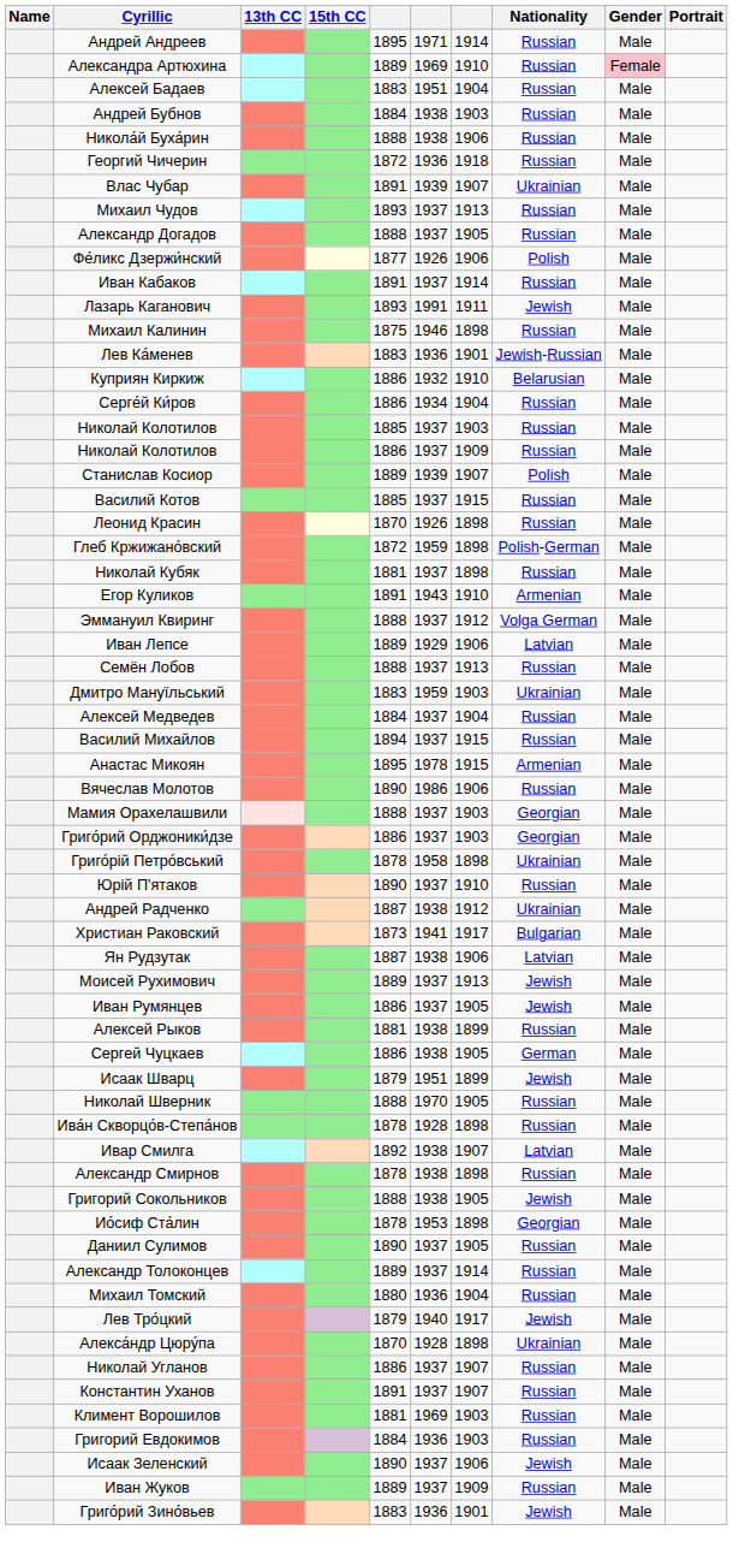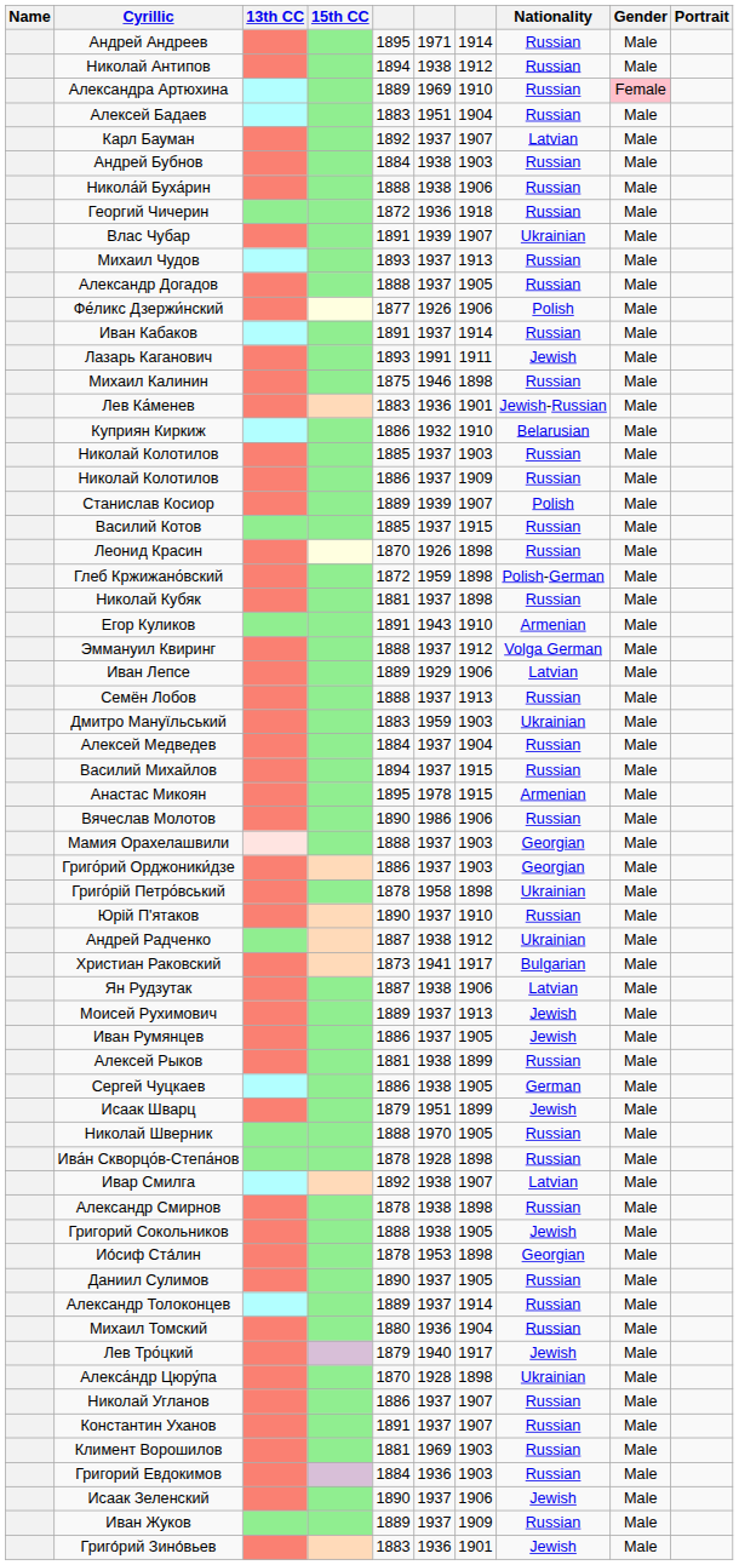 <table class="wikitable sortable" style=text-align:center>
 <tr>
 <th scope="col">Name</th>
 <th scope="col" class="unsortable"><a href='#'>Cyrillic</a></th>
 <th scope="col"><a href='#'>13th CC</a></th>
 <th scope="col"><a href='#'>15th CC</a></th>
 <th scope="col"></th>
 <th scope="col"></th>
 <th scope="col"></th>
 <th scope="col">Nationality</th>
 <th scope="col">Gender</th>
 <th scope="col" class="unsortable">Portrait</th>
 </tr>
 <tr>
 <th align="center" scope="row" style="font-weight:normal;"></th>
 <td>Андрей Андреев</td>
 <td bgcolor = Salmon></td>
 <td bgcolor = LightGreen></td>
 <td>1895</td>
 <td>1971</td>
 <td>1914</td>
 <td><a href='#'>Russian</a></td>
 <td>Male</td>
 <td></td>
 </tr>
 <tr>
 <th align="center" scope="row" style="font-weight:normal;"></th>
+<td>Николай Антипов</td>
+<td bgcolor = Salmon></td>
+<td bgcolor = LightGreen></td>
+<td>1894</td>
+<td>1938</td>
+<td>1912</td>
+<td><a href='#'>Russian</a></td>
+<td>Male</td>
+<td></td>
+</tr>
+<tr>
+<th align="center" scope="row" style="font-weight:normal;"></th>
 <td>Александра Артюхина</td>
 <td bgcolor = #B2FFFF></td>
 <td bgcolor = LightGreen></td>
 <td>1889</td>
 <td>1969</td>
 <td>1910</td>
 <td><a href='#'>Russian</a></td>
 <td style="background: Pink">Female</td>
 <td></td>
 </tr>
 <tr>
 <th align="center" scope="row" style="font-weight:normal;"></th>
 <td>Алексей Бадаев</td>
 <td bgcolor = #B2FFFF></td>
 <td bgcolor = LightGreen></td>
 <td>1883</td>
 <td>1951</td>
 <td>1904</td>
 <td><a href='#'>Russian</a></td>
+<td>Male</td>
+<td></td>
+</tr>
+<tr>
+<th align="center" scope="row" style="font-weight:normal;"></th>
+<td>Карл Бауман</td>
+<td bgcolor = Salmon></td>
+<td bgcolor = LightGreen></td>
+<td>1892</td>
+<td>1937</td>
+<td>1907</td>
+<td><a href='#'>Latvian</a></td>
 <td>Male</td>
 <td></td>
 </tr>
 <tr>
 <th align="center" scope="row" style="font-weight:normal;"></th>
 <td>Андрей Бубнов</td>
 <td bgcolor = Salmon></td>
 <td bgcolor = LightGreen></td>
 <td>1884</td>
 <td>1938</td>
 <td>1903</td>
 <td><a href='#'>Russian</a></td>
 <td>Male</td>
 <td></td>
 </tr>
 <tr>
 <th align="center" scope="row" style="font-weight:normal;"></th>
 <td>Никола́й Буха́рин</td>
 <td bgcolor = Salmon></td>
 <td bgcolor = LightGreen></td>
 <td>1888</td>
 <td>1938</td>
 <td>1906</td>
 <td><a href='#'>Russian</a></td>
 <td>Male</td>
 <td></td>
 </tr>
 <tr>
 <th align="center" scope="row" style="font-weight:normal;"></th>
 <td>Георгий Чичерин</td>
 <td bgcolor = LightGreen></td>
 <td bgcolor = LightGreen></td>
 <td>1872</td>
 <td>1936</td>
 <td>1918</td>
 <td><a href='#'>Russian</a></td>
 <td>Male</td>
 <td></td>
 </tr>
 <tr>
 <th align="center" scope="row" style="font-weight:normal;"></th>
 <td>Влас Чубар</td>
 <td bgcolor = Salmon></td>
 <td bgcolor = LightGreen></td>
 <td>1891</td>
 <td>1939</td>
 <td>1907</td>
 <td><a href='#'>Ukrainian</a></td>
 <td>Male</td>
 <td></td>
 </tr>
 <tr>
 <th align="center" scope="row" style="font-weight:normal;"></th>
 <td>Михаил Чудов</td>
 <td bgcolor = #B2FFFF></td>
 <td bgcolor = LightGreen></td>
 <td>1893</td>
 <td>1937</td>
 <td>1913</td>
 <td><a href='#'>Russian</a></td>
 <td>Male</td>
 <td></td>
 </tr>
 <tr>
 <th align="center" scope="row" style="font-weight:normal;"></th>
 <td>Александр Догадов</td>
 <td bgcolor = Salmon></td>
 <td bgcolor = LightGreen></td>
 <td>1888</td>
 <td>1937</td>
 <td>1905</td>
 <td><a href='#'>Russian</a></td>
 <td>Male</td>
 <td></td>
 </tr>
 <tr>
 <th align="center" scope="row" style="font-weight:normal;"></th>
 <td>Фе́ликс Дзержи́нский</td>
 <td bgcolor = Salmon></td>
 <td bgcolor = LightYellow></td>
 <td>1877</td>
 <td>1926</td>
 <td>1906</td>
 <td><a href='#'>Polish</a></td>
 <td>Male</td>
 <td></td>
 </tr>
 <tr>
 <th align="center" scope="row" style="font-weight:normal;"></th>
 <td>Иван Кабаков</td>
 <td bgcolor = #B2FFFF></td>
 <td bgcolor = LightGreen></td>
 <td>1891</td>
 <td>1937</td>
 <td>1914</td>
 <td><a href='#'>Russian</a></td>
 <td>Male</td>
 <td></td>
 </tr>
 <tr>
 <th align="center" scope="row" style="font-weight:normal;"></th>
 <td>Лазарь Каганович</td>
 <td bgcolor = Salmon></td>
 <td bgcolor = LightGreen></td>
 <td>1893</td>
 <td>1991</td>
 <td>1911</td>
 <td><a href='#'>Jewish</a><br></td>
 <td>Male</td>
 <td></td>
 </tr>
 <tr>
 <th align="center" scope="row" style="font-weight:normal;"></th>
 <td>Михаил Калинин</td>
 <td bgcolor = Salmon></td>
 <td bgcolor = LightGreen></td>
 <td>1875</td>
 <td>1946</td>
 <td>1898</td>
 <td><a href='#'>Russian</a></td>
 <td>Male</td>
 <td></td>
 </tr>
 <tr>
 <th align="center" scope="row" style="font-weight:normal;"></th>
 <td>Лев Ка́менев</td>
 <td bgcolor = Salmon></td>
 <td bgcolor = PeachPuff></td>
 <td>1883</td>
 <td>1936</td>
 <td>1901</td>
 <td><a href='#'>Jewish</a>-<a href='#'>Russian</a><br></td>
 <td>Male</td>
 <td></td>
 </tr>
 <tr>
 <th align="center" scope="row" style="font-weight:normal;"></th>
 <td>Куприян Киркиж</td>
 <td bgcolor = #B2FFFF></td>
 <td bgcolor = LightGreen></td>
 <td>1886</td>
 <td>1932</td>
 <td>1910</td>
 <td><a href='#'>Belarusian</a></td>
-<td>Male</td>
-<td></td>
-</tr>
-<tr>
-<th align="center" scope="row" style="font-weight:normal;"></th>
-<td>Серге́й Ки́ров</td>
-<td bgcolor = Salmon></td>
-<td bgcolor = LightGreen></td>
-<td>1886</td>
-<td>1934</td>
-<td>1904</td>
-<td><a href='#'>Russian</a></td>
 <td>Male</td>
 <td></td>
 </tr>
 <tr>
 <th align="center" scope="row" style="font-weight:normal;"></th>
 <td>Николай Колотилов</td>
 <td bgcolor = Salmon></td>
 <td bgcolor = LightGreen></td>
 <td>1885</td>
 <td>1937</td>
 <td>1903</td>
 <td><a href='#'>Russian</a></td>
 <td>Male</td>
 <td></td>
 </tr>
 <tr>
 <th align="center" scope="row" style="font-weight:normal;"></th>
 <td>Николай Колотилов</td>
 <td bgcolor = Salmon></td>
 <td bgcolor = LightGreen></td>
 <td>1886</td>
 <td>1937</td>
 <td>1909</td>
 <td><a href='#'>Russian</a></td>
 <td>Male</td>
 <td></td>
 </tr>
 <tr>
 <th align="center" scope="row" style="font-weight:normal;"></th>
 <td>Станислав Косиор</td>
 <td bgcolor = Salmon></td>
 <td bgcolor = LightGreen></td>
 <td>1889</td>
 <td>1939</td>
 <td>1907</td>
 <td><a href='#'>Polish</a></td>
 <td>Male</td>
 <td></td>
 </tr>
 <tr>
 <th align="center" scope="row" style="font-weight:normal;"></th>
 <td>Василий Котов</td>
 <td bgcolor = LightGreen></td>
 <td bgcolor = LightGreen></td>
 <td>1885</td>
 <td>1937</td>
 <td>1915</td>
 <td><a href='#'>Russian</a></td>
 <td>Male</td>
 <td></td>
 </tr>
 <tr>
 <th align="center" scope="row" style="font-weight:normal;"></th>
 <td>Леонид Красин</td>
 <td bgcolor = Salmon></td>
 <td bgcolor = LightYellow></td>
 <td>1870</td>
 <td>1926</td>
 <td>1898</td>
 <td><a href='#'>Russian</a></td>
 <td>Male</td>
 <td></td>
 </tr>
 <tr>
 <th align="center" scope="row" style="font-weight:normal;"></th>
 <td>Глеб Кржижано́вский</td>
 <td bgcolor = Salmon></td>
 <td bgcolor = LightGreen></td>
 <td>1872</td>
 <td>1959</td>
 <td>1898</td>
 <td><a href='#'>Polish</a>-<a href='#'>German</a><br></td>
 <td>Male</td>
 <td></td>
 </tr>
 <tr>
 <th align="center" scope="row" style="font-weight:normal;"></th>
 <td>Николай Кубяк</td>
 <td bgcolor = Salmon></td>
 <td bgcolor = LightGreen></td>
 <td>1881</td>
 <td>1937</td>
 <td>1898</td>
 <td><a href='#'>Russian</a></td>
 <td>Male</td>
 <td></td>
 </tr>
 <tr>
 <th align="center" scope="row" style="font-weight:normal;"></th>
 <td>Егор Куликов</td>
 <td bgcolor = LightGreen></td>
 <td bgcolor = LightGreen></td>
 <td>1891</td>
 <td>1943</td>
 <td>1910</td>
 <td><a href='#'>Armenian</a></td>
 <td>Male</td>
 <td></td>
 </tr>
 <tr>
 <th align="center" scope="row" style="font-weight:normal;"></th>
 <td>Эммануил Квиринг</td>
 <td bgcolor = Salmon></td>
 <td bgcolor = LightGreen></td>
 <td>1888</td>
 <td>1937</td>
 <td>1912</td>
 <td><a href='#'>Volga German</a></td>
 <td>Male</td>
 <td></td>
 </tr>
 <tr>
 <th align="center" scope="row" style="font-weight:normal;"></th>
 <td>Иван Лепсе</td>
 <td bgcolor = Salmon></td>
 <td bgcolor = LightGreen></td>
 <td>1889</td>
 <td>1929</td>
 <td>1906</td>
 <td><a href='#'>Latvian</a></td>
 <td>Male</td>
 <td></td>
 </tr>
 <tr>
 <th align="center" scope="row" style="font-weight:normal;"></th>
 <td>Семён Лобов</td>
 <td bgcolor = Salmon></td>
 <td bgcolor = LightGreen></td>
 <td>1888</td>
 <td>1937</td>
 <td>1913</td>
 <td><a href='#'>Russian</a></td>
 <td>Male</td>
 <td></td>
 </tr>
 <tr>
 <th align="center" scope="row" style="font-weight:normal;"></th>
 <td>Дмитро Мануїльський</td>
 <td bgcolor = Salmon></td>
 <td bgcolor = LightGreen></td>
 <td>1883</td>
 <td>1959</td>
 <td>1903</td>
 <td><a href='#'>Ukrainian</a></td>
 <td>Male</td>
 <td></td>
 </tr>
 <tr>
 <th align="center" scope="row" style="font-weight:normal;"></th>
 <td>Алексей Медведев</td>
 <td bgcolor = Salmon></td>
 <td bgcolor = LightGreen></td>
 <td>1884</td>
 <td>1937</td>
 <td>1904</td>
 <td><a href='#'>Russian</a></td>
 <td>Male</td>
 <td></td>
 </tr>
 <tr>
 <th align="center" scope="row" style="font-weight:normal;"></th>
 <td>Василий Михайлов</td>
 <td bgcolor = Salmon></td>
 <td bgcolor = LightGreen></td>
 <td>1894</td>
 <td>1937</td>
 <td>1915</td>
 <td><a href='#'>Russian</a></td>
 <td>Male</td>
 <td></td>
 </tr>
 <tr>
 <th align="center" scope="row" style="font-weight:normal;"></th>
 <td>Анастас Микоян</td>
 <td bgcolor = Salmon></td>
 <td bgcolor = LightGreen></td>
 <td>1895</td>
 <td>1978</td>
 <td>1915</td>
 <td><a href='#'>Armenian</a></td>
 <td>Male</td>
 <td></td>
 </tr>
 <tr>
 <th align="center" scope="row" style="font-weight:normal;"></th>
 <td>Вячеслав Молотов</td>
 <td bgcolor = Salmon></td>
 <td bgcolor = LightGreen></td>
 <td>1890</td>
 <td>1986</td>
 <td>1906</td>
 <td><a href='#'>Russian</a></td>
 <td>Male</td>
 <td></td>
 </tr>
 <tr>
 <th align="center" scope="row" style="font-weight:normal;"></th>
 <td>Мамия Орахелашвили</td>
 <td bgcolor = MistyRose></td>
 <td bgcolor = LightGreen></td>
 <td>1888</td>
 <td>1937</td>
 <td>1903</td>
 <td><a href='#'>Georgian</a></td>
 <td>Male</td>
 <td></td>
 </tr>
 <tr>
 <th align="center" scope="row" style="font-weight:normal;"></th>
 <td>Григо́рий Орджоники́дзе</td>
 <td bgcolor = Salmon></td>
 <td bgcolor = PeachPuff></td>
 <td>1886</td>
 <td>1937</td>
 <td>1903</td>
 <td><a href='#'>Georgian</a></td>
 <td>Male</td>
 <td></td>
 </tr>
 <tr>
 <th align="center" scope="row" style="font-weight:normal;"></th>
 <td>Григо́рій Петро́вський</td>
 <td bgcolor = Salmon></td>
 <td bgcolor = LightGreen></td>
 <td>1878</td>
 <td>1958</td>
 <td>1898</td>
 <td><a href='#'>Ukrainian</a></td>
 <td>Male</td>
 <td></td>
 </tr>
 <tr>
 <th align="center" scope="row" style="font-weight:normal;"></th>
 <td>Юрій П'ятаков</td>
 <td bgcolor = Salmon></td>
 <td bgcolor = PeachPuff></td>
 <td>1890</td>
 <td>1937</td>
 <td>1910</td>
 <td><a href='#'>Russian</a></td>
 <td>Male</td>
 <td></td>
 </tr>
 <tr>
 <th align="center" scope="row" style="font-weight:normal;"></th>
 <td>Андрей Радченко</td>
 <td bgcolor = LightGreen></td>
 <td bgcolor = PeachPuff></td>
 <td>1887</td>
 <td>1938</td>
 <td>1912</td>
 <td><a href='#'>Ukrainian</a></td>
 <td>Male</td>
 <td></td>
 </tr>
 <tr>
 <th align="center" scope="row" style="font-weight:normal;"></th>
 <td>Христиан Раковский</td>
 <td bgcolor = Salmon></td>
 <td bgcolor = PeachPuff></td>
 <td>1873</td>
 <td>1941</td>
 <td>1917</td>
 <td><a href='#'>Bulgarian</a></td>
 <td>Male</td>
 <td></td>
 </tr>
 <tr>
 <th align="center" scope="row" style="font-weight:normal;"></th>
 <td>Ян Рудзутак</td>
 <td bgcolor = Salmon></td>
 <td bgcolor = LightGreen></td>
 <td>1887</td>
 <td>1938</td>
 <td>1906</td>
 <td><a href='#'>Latvian</a></td>
 <td>Male</td>
 <td></td>
 </tr>
 <tr>
 <th align="center" scope="row" style="font-weight:normal;"></th>
 <td>Моисей Рухимович</td>
 <td bgcolor = Salmon></td>
 <td bgcolor = LightGreen></td>
 <td>1889</td>
 <td>1937</td>
 <td>1913</td>
 <td><a href='#'>Jewish</a></td>
 <td>Male</td>
 <td></td>
 </tr>
 <tr>
 <th align="center" scope="row" style="font-weight:normal;"></th>
 <td>Иван Румянцев</td>
 <td bgcolor = Salmon></td>
 <td bgcolor = LightGreen></td>
 <td>1886</td>
 <td>1937</td>
 <td>1905</td>
 <td><a href='#'>Jewish</a></td>
 <td>Male</td>
 <td></td>
 </tr>
 <tr>
 <th align="center" scope="row" style="font-weight:normal;"></th>
 <td>Алексей Рыков</td>
 <td bgcolor = Salmon></td>
 <td bgcolor = LightGreen></td>
 <td>1881</td>
 <td>1938</td>
 <td>1899</td>
 <td><a href='#'>Russian</a></td>
 <td>Male</td>
 <td></td>
 </tr>
 <tr>
 <th align="center" scope="row" style="font-weight:normal;"></th>
 <td>Сергей Чуцкаев</td>
 <td bgcolor = #B2FFFF></td>
 <td bgcolor = LightGreen></td>
 <td>1886</td>
 <td>1938</td>
 <td>1905</td>
 <td><a href='#'>German</a></td>
 <td>Male</td>
 <td></td>
 </tr>
 <tr>
 <th align="center" scope="row" style="font-weight:normal;"></th>
 <td>Исаак Шварц</td>
 <td bgcolor = Salmon></td>
 <td bgcolor = LightGreen></td>
 <td>1879</td>
 <td>1951</td>
 <td>1899</td>
 <td><a href='#'>Jewish</a></td>
 <td>Male</td>
 <td></td>
 </tr>
 <tr>
 <th align="center" scope="row" style="font-weight:normal;"></th>
 <td>Николай Шверник</td>
 <td bgcolor = LightGreen></td>
 <td bgcolor = LightGreen></td>
 <td>1888</td>
 <td>1970</td>
 <td>1905</td>
 <td><a href='#'>Russian</a></td>
 <td>Male</td>
 <td></td>
 </tr>
 <tr>
 <th align="center" scope="row" style="font-weight:normal;"></th>
 <td>Ива́н Скворцо́в-Степа́нов</td>
 <td bgcolor = LightGreen></td>
 <td bgcolor = LightGreen></td>
 <td>1878</td>
 <td>1928</td>
 <td>1898</td>
 <td><a href='#'>Russian</a></td>
 <td>Male</td>
 <td></td>
 </tr>
 <tr>
 <th align="center" scope="row" style="font-weight:normal;"></th>
 <td>Ивар Смилга</td>
 <td bgcolor = #B2FFFF></td>
 <td bgcolor = PeachPuff></td>
 <td>1892</td>
 <td>1938</td>
 <td>1907</td>
 <td><a href='#'>Latvian</a></td>
 <td>Male</td>
 <td></td>
 </tr>
 <tr>
 <th align="center" scope="row" style="font-weight:normal;"></th>
 <td>Александр Смирнов</td>
 <td bgcolor = Salmon></td>
 <td bgcolor = LightGreen></td>
 <td>1878</td>
 <td>1938</td>
 <td>1898</td>
 <td><a href='#'>Russian</a></td>
 <td>Male</td>
 <td></td>
 </tr>
 <tr>
 <th align="center" scope="row" style="font-weight:normal;"></th>
 <td>Григорий Сокольников</td>
 <td bgcolor = Salmon></td>
 <td bgcolor = LightGreen></td>
 <td>1888</td>
 <td>1938</td>
 <td>1905</td>
 <td><a href='#'>Jewish</a></td>
 <td>Male</td>
 <td></td>
 </tr>
 <tr>
 <th align="center" scope="row" style="font-weight:normal;"></th>
 <td>Ио́сиф Ста́лин</td>
 <td bgcolor = Salmon></td>
 <td bgcolor = LightGreen></td>
 <td>1878</td>
 <td>1953</td>
 <td>1898</td>
 <td><a href='#'>Georgian</a></td>
 <td>Male</td>
 <td></td>
 </tr>
 <tr>
 <th align="center" scope="row" style="font-weight:normal;"></th>
 <td>Даниил Сулимов</td>
 <td bgcolor = Salmon></td>
 <td bgcolor = LightGreen></td>
 <td>1890</td>
 <td>1937</td>
 <td>1905</td>
 <td><a href='#'>Russian</a></td>
 <td>Male</td>
 <td></td>
 </tr>
 <tr>
 <th align="center" scope="row" style="font-weight:normal;"></th>
 <td>Александр Толоконцев</td>
 <td bgcolor = #B2FFFF></td>
 <td bgcolor = LightGreen></td>
 <td>1889</td>
 <td>1937</td>
 <td>1914</td>
 <td><a href='#'>Russian</a></td>
 <td>Male</td>
 <td></td>
 </tr>
 <tr>
 <th align="center" scope="row" style="font-weight:normal;"></th>
 <td>Михаил Томский</td>
 <td bgcolor = Salmon></td>
 <td bgcolor = LightGreen></td>
 <td>1880</td>
 <td>1936</td>
 <td>1904</td>
 <td><a href='#'>Russian</a></td>
 <td>Male</td>
 <td></td>
 </tr>
 <tr>
 <th align="center" scope="row" style="font-weight:normal;"></th>
 <td>Лев Тро́цкий</td>
 <td bgcolor = Salmon></td>
 <td bgcolor = Thistle></td>
 <td>1879</td>
 <td>1940</td>
 <td>1917</td>
 <td><a href='#'>Jewish</a></td>
 <td>Male</td>
 <td></td>
 </tr>
 <tr>
 <th align="center" scope="row" style="font-weight:normal;"></th>
 <td>Алекса́ндр Цюру́па</td>
 <td bgcolor = Salmon></td>
 <td bgcolor = LightGreen></td>
 <td>1870</td>
 <td>1928</td>
 <td>1898</td>
 <td><a href='#'>Ukrainian</a></td>
 <td>Male</td>
 <td></td>
 </tr>
 <tr>
 <th align="center" scope="row" style="font-weight:normal;"></th>
 <td>Николай Угланов</td>
 <td bgcolor = Salmon></td>
 <td bgcolor = LightGreen></td>
 <td>1886</td>
 <td>1937</td>
 <td>1907</td>
 <td><a href='#'>Russian</a></td>
 <td>Male</td>
 <td></td>
 </tr>
 <tr>
 <th align="center" scope="row" style="font-weight:normal;"></th>
 <td>Константин Уханов</td>
 <td bgcolor = Salmon></td>
 <td bgcolor = LightGreen></td>
 <td>1891</td>
 <td>1937</td>
 <td>1907</td>
 <td><a href='#'>Russian</a></td>
 <td>Male</td>
 <td></td>
 </tr>
 <tr>
 <th align="center" scope="row" style="font-weight:normal;"></th>
 <td>Климент Ворошилов</td>
 <td bgcolor = Salmon></td>
 <td bgcolor = LightGreen></td>
 <td>1881</td>
 <td>1969</td>
 <td>1903</td>
 <td><a href='#'>Russian</a></td>
 <td>Male</td>
 <td></td>
 </tr>
 <tr>
 <th align="center" scope="row" style="font-weight:normal;"></th>
 <td>Григорий Евдокимов</td>
 <td bgcolor="Salmon"></td>
 <td bgcolor="Thistle"></td>
 <td>1884</td>
 <td>1936</td>
 <td>1903</td>
 <td><a href='#'>Russian</a></td>
 <td>Male</td>
 <td></td>
 </tr>
 <tr>
 <th align="center" scope="row" style="font-weight:normal;"></th>
 <td>Исаак Зеленский</td>
 <td bgcolor = Salmon></td>
 <td bgcolor = LightGreen></td>
 <td>1890</td>
 <td>1937</td>
 <td>1906</td>
 <td><a href='#'>Jewish</a></td>
 <td>Male</td>
 <td></td>
 </tr>
 <tr>
 <th align="center" scope="row" style="font-weight:normal;"></th>
 <td>Иван Жуков</td>
 <td bgcolor = LightGreen></td>
 <td bgcolor = LightGreen></td>
 <td>1889</td>
 <td>1937</td>
 <td>1909</td>
 <td><a href='#'>Russian</a></td>
 <td>Male</td>
 <td></td>
 </tr>
 <tr>
 <th align="center" scope="row" style="font-weight:normal;"></th>
 <td>Григо́рий Зино́вьев</td>
 <td bgcolor = Salmon></td>
 <td bgcolor = PeachPuff></td>
 <td>1883</td>
 <td>1936</td>
 <td>1901</td>
 <td><a href='#'>Jewish</a></td>
 <td>Male</td>
 <td></td>
 </tr>
 </table>
